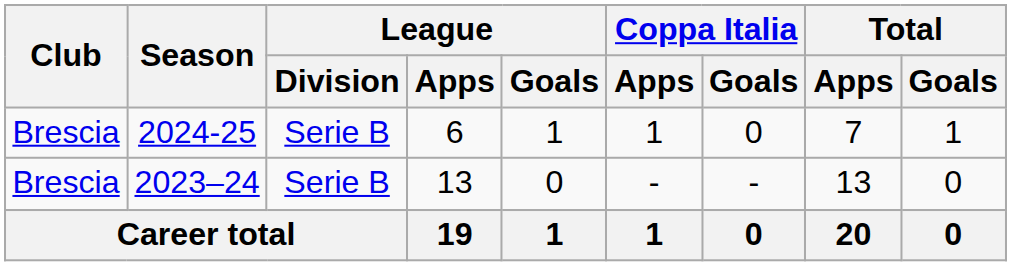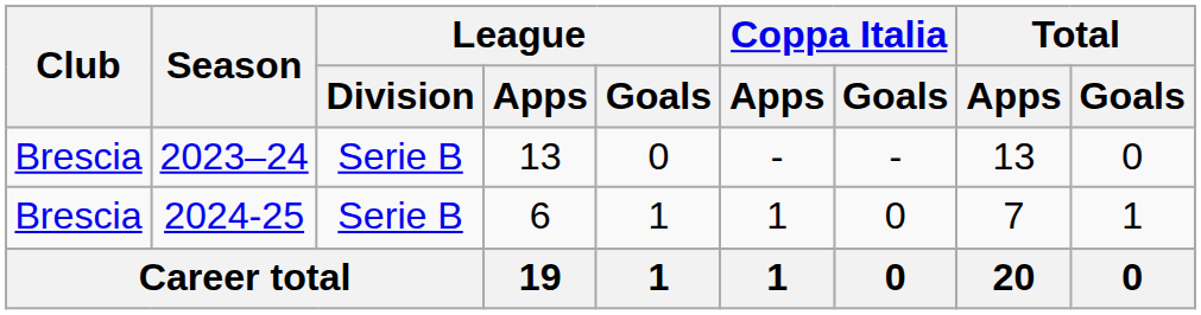 <table class="wikitable" style="text-align:center">
 <tr>
 <th rowspan="2">Club</th>
 <th rowspan="2">Season</th>
 <th colspan="3">League</th>
 <th colspan="2"><a href='#'>Coppa Italia</a></th>
 <th colspan="2">Total</th>
 </tr>
 <tr>
 <th>Division</th>
 <th>Apps</th>
 <th>Goals</th>
 <th>Apps</th>
 <th>Goals</th>
 <th>Apps</th>
 <th>Goals</th>
 </tr>
 <tr>
 <td><a href='#'>Brescia</a></td>
+<td><a href='#'>2023–24</a></td>
+<td><a href='#'>Serie B</a></td>
+<td>13</td>
+<td>0</td>
+<td>-</td>
+<td>-</td>
+<td>13</td>
+<td>0</td>
+</tr>
+<tr>
+<td><a href='#'>Brescia</a></td>
 <td><a href='#'>2024-25</a></td>
 <td><a href='#'>Serie B</a></td>
 <td>6</td>
 <td>1</td>
 <td>1</td>
 <td>0</td>
 <td>7</td>
 <td>1</td>
-</tr>
-<tr>
-<td><a href='#'>Brescia</a></td>
-<td><a href='#'>2023–24</a></td>
-<td><a href='#'>Serie B</a></td>
-<td>13</td>
-<td>0</td>
-<td>-</td>
-<td>-</td>
-<td>13</td>
-<td>0</td>
 </tr>
 <tr>
 <th colspan="3">Career total</th>
 <th>19</th>
 <th>1</th>
 <th>1</th>
 <th>0</th>
 <th>20</th>
 <th>0</th>
 </tr>
 </table>
